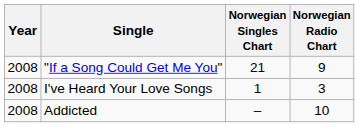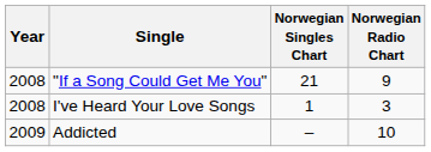 <table class="wikitable">
 <tr>
 <th align="center" valign="centerm">Year</th>
 <th align="center" valign="center">Single</th>
 <th align="center" valign="bottom" width="55"><small>Norwegian Singles Chart</small></th>
 <th align="center" valign="bottom" width="55"><small>Norwegian Radio Chart</small></th>
 </tr>
 <tr>
 <td align="left" valign="top">2008</td>
 <td align="left" valign="top">"<a href='#'>If a Song Could Get Me You</a>"</td>
 <td align="center" valign="top">21</td>
 <td align="center" valign="top">9</td>
 </tr>
 <tr>
 <td align="left" valign="top">2008</td>
 <td align="left" valign="top">I've Heard Your Love Songs</td>
 <td align="center" valign="top">1</td>
 <td align="center" valign="top">3</td>
 </tr>
 <tr>
-<td align="left" valign="top">2008</td>
+<td align="left" valign="top">2009</td>
 <td align="left" valign="top">Addicted</td>
 <td align="center" valign="top">–</td>
 <td align="center" valign="top">10</td>
 </tr>
 </table>
